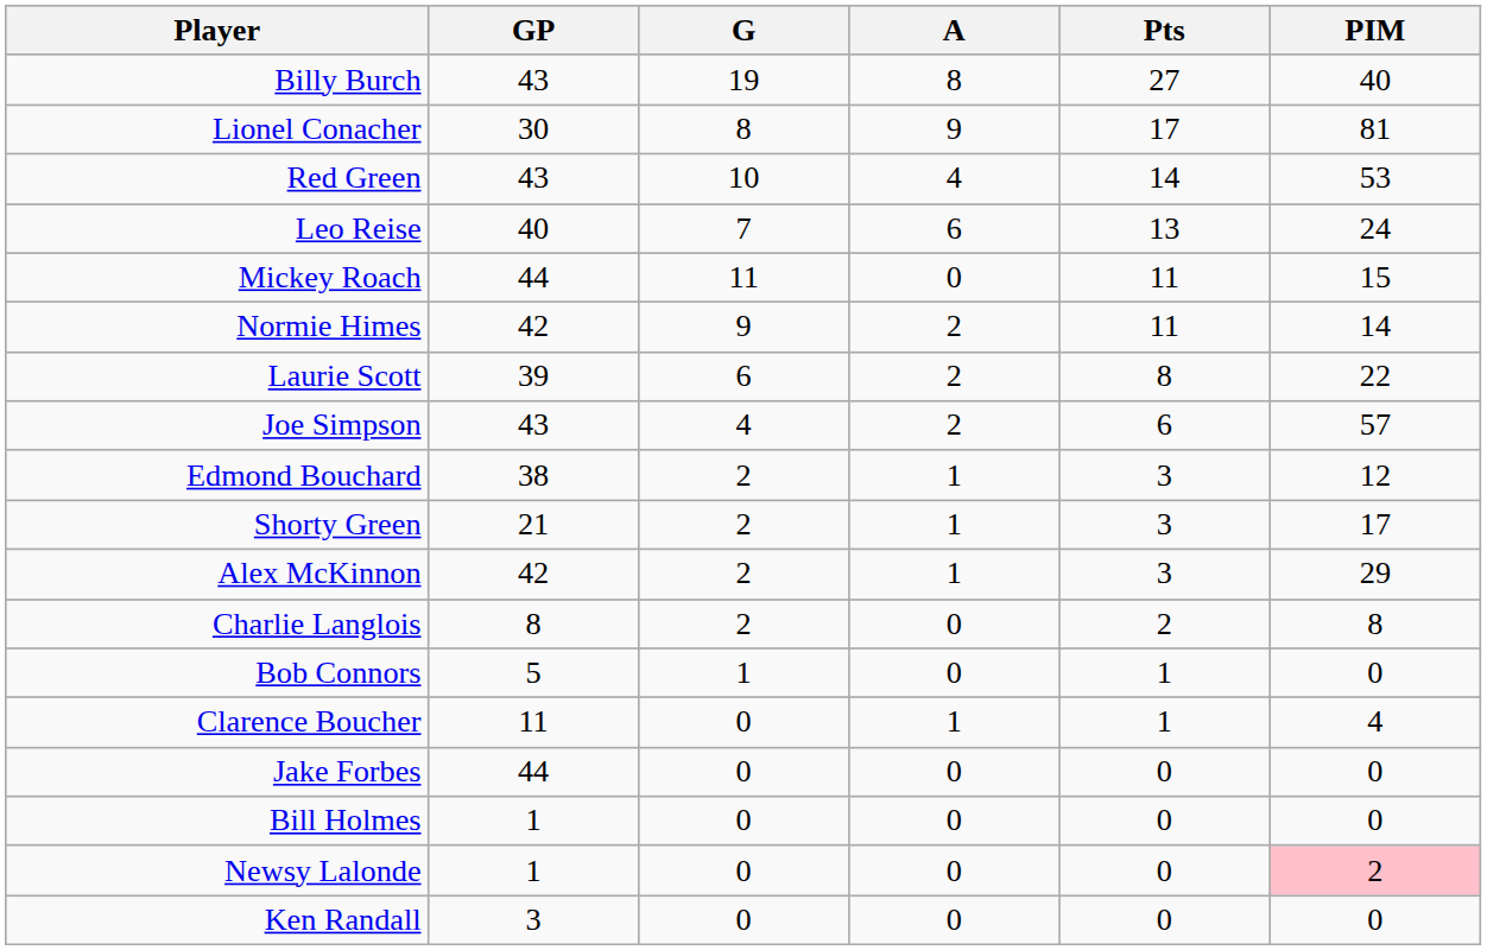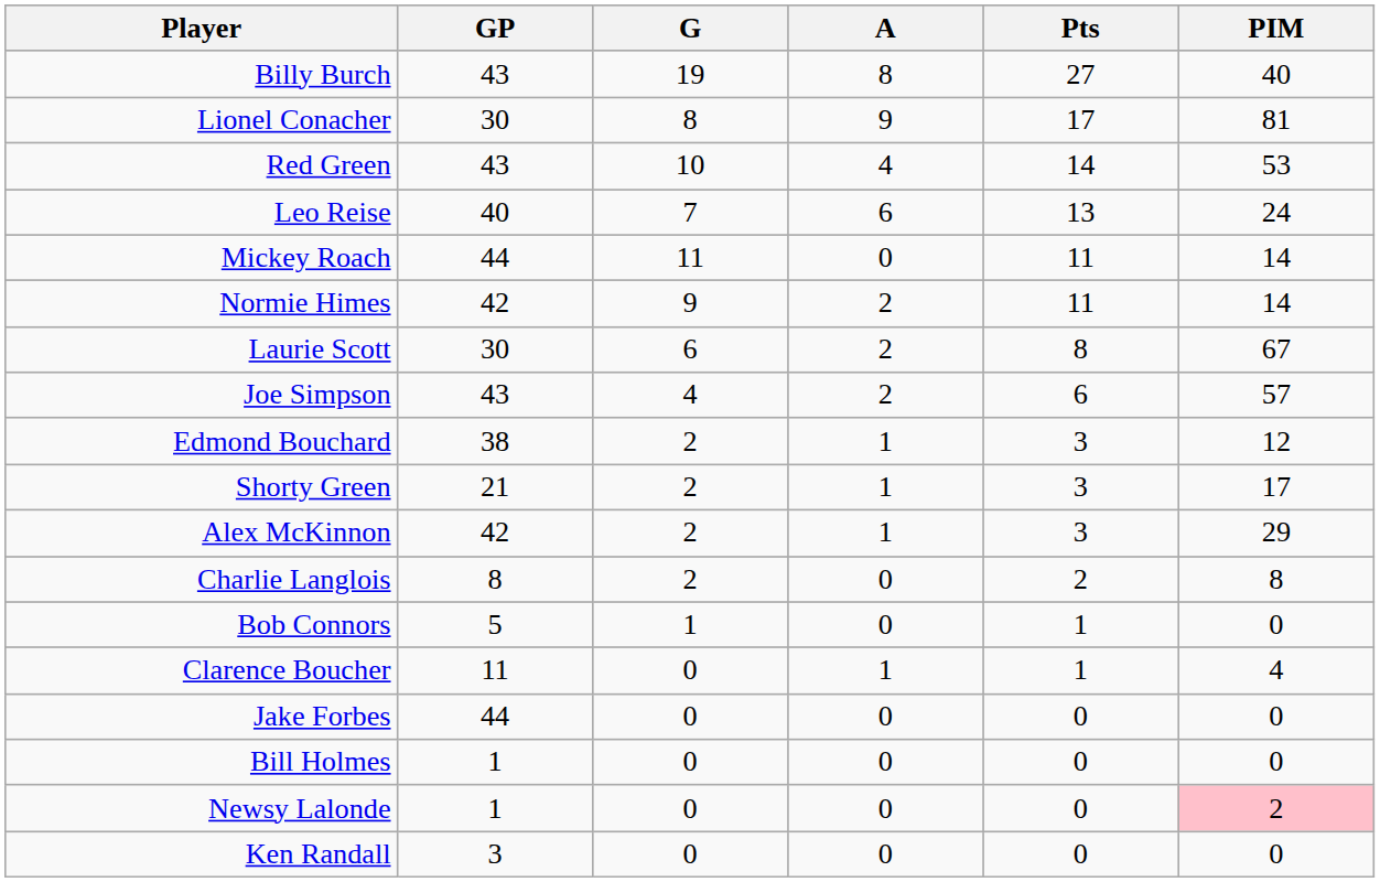 <table class="wikitable sortable" width="60%">
 <tr ALIGN="center">
 <th bgcolor="#DDDDFF" width="10%">Player</th>
 <th bgcolor="#DDDDFF" width="5%">GP</th>
 <th bgcolor="#DDDDFF" width="5%">G</th>
 <th bgcolor="#DDDDFF" width="5%">A</th>
 <th bgcolor="#DDDDFF" width="5%">Pts</th>
 <th bgcolor="#DDDDFF" width="5%">PIM</th>
 </tr>
 <tr align="center">
 <td align="right"><a href='#'>Billy Burch</a></td>
 <td>43</td>
 <td>19</td>
 <td>8</td>
 <td>27</td>
 <td>40</td>
 </tr>
 <tr align="center">
 <td align="right"><a href='#'>Lionel Conacher</a></td>
 <td>30</td>
 <td>8</td>
 <td>9</td>
 <td>17</td>
 <td>81</td>
 </tr>
 <tr align="center">
 <td align="right"><a href='#'>Red Green</a></td>
 <td>43</td>
 <td>10</td>
 <td>4</td>
 <td>14</td>
 <td>53</td>
 </tr>
 <tr align="center">
 <td align="right"><a href='#'>Leo Reise</a></td>
 <td>40</td>
 <td>7</td>
 <td>6</td>
 <td>13</td>
 <td>24</td>
 </tr>
 <tr align="center">
 <td align="right"><a href='#'>Mickey Roach</a></td>
 <td>44</td>
 <td>11</td>
 <td>0</td>
 <td>11</td>
-<td>15</td>
+<td>14</td>
 </tr>
 <tr align="center">
 <td align="right"><a href='#'>Normie Himes</a></td>
 <td>42</td>
 <td>9</td>
 <td>2</td>
 <td>11</td>
 <td>14</td>
 </tr>
 <tr align="center">
 <td align="right"><a href='#'>Laurie Scott</a></td>
-<td>39</td>
+<td>30</td>
 <td>6</td>
 <td>2</td>
 <td>8</td>
-<td>22</td>
+<td>67</td>
 </tr>
 <tr align="center">
 <td align="right"><a href='#'>Joe Simpson</a></td>
 <td>43</td>
 <td>4</td>
 <td>2</td>
 <td>6</td>
 <td>57</td>
 </tr>
 <tr align="center">
 <td align="right"><a href='#'>Edmond Bouchard</a></td>
 <td>38</td>
 <td>2</td>
 <td>1</td>
 <td>3</td>
 <td>12</td>
 </tr>
 <tr align="center">
 <td align="right"><a href='#'>Shorty Green</a></td>
 <td>21</td>
 <td>2</td>
 <td>1</td>
 <td>3</td>
 <td>17</td>
 </tr>
 <tr align="center">
 <td align="right"><a href='#'>Alex McKinnon</a></td>
 <td>42</td>
 <td>2</td>
 <td>1</td>
 <td>3</td>
 <td>29</td>
 </tr>
 <tr align="center">
 <td align="right"><a href='#'>Charlie Langlois</a></td>
 <td>8</td>
 <td>2</td>
 <td>0</td>
 <td>2</td>
 <td>8</td>
 </tr>
 <tr align="center">
 <td align="right"><a href='#'>Bob Connors</a></td>
 <td>5</td>
 <td>1</td>
 <td>0</td>
 <td>1</td>
 <td>0</td>
 </tr>
 <tr align="center">
 <td align="right"><a href='#'>Clarence Boucher</a></td>
 <td>11</td>
 <td>0</td>
 <td>1</td>
 <td>1</td>
 <td>4</td>
 </tr>
 <tr align="center">
 <td align="right"><a href='#'>Jake Forbes</a></td>
 <td>44</td>
 <td>0</td>
 <td>0</td>
 <td>0</td>
 <td>0</td>
 </tr>
 <tr align="center">
 <td align="right"><a href='#'>Bill Holmes</a></td>
 <td>1</td>
 <td>0</td>
 <td>0</td>
 <td>0</td>
 <td>0</td>
 </tr>
 <tr align="center">
 <td align="right"><a href='#'>Newsy Lalonde</a></td>
 <td>1</td>
 <td>0</td>
 <td>0</td>
 <td>0</td>
 <td style="background: pink;">2</td>
 </tr>
 <tr align="center">
 <td align="right"><a href='#'>Ken Randall</a></td>
 <td>3</td>
 <td>0</td>
 <td>0</td>
 <td>0</td>
 <td>0</td>
 </tr>
 </table>
